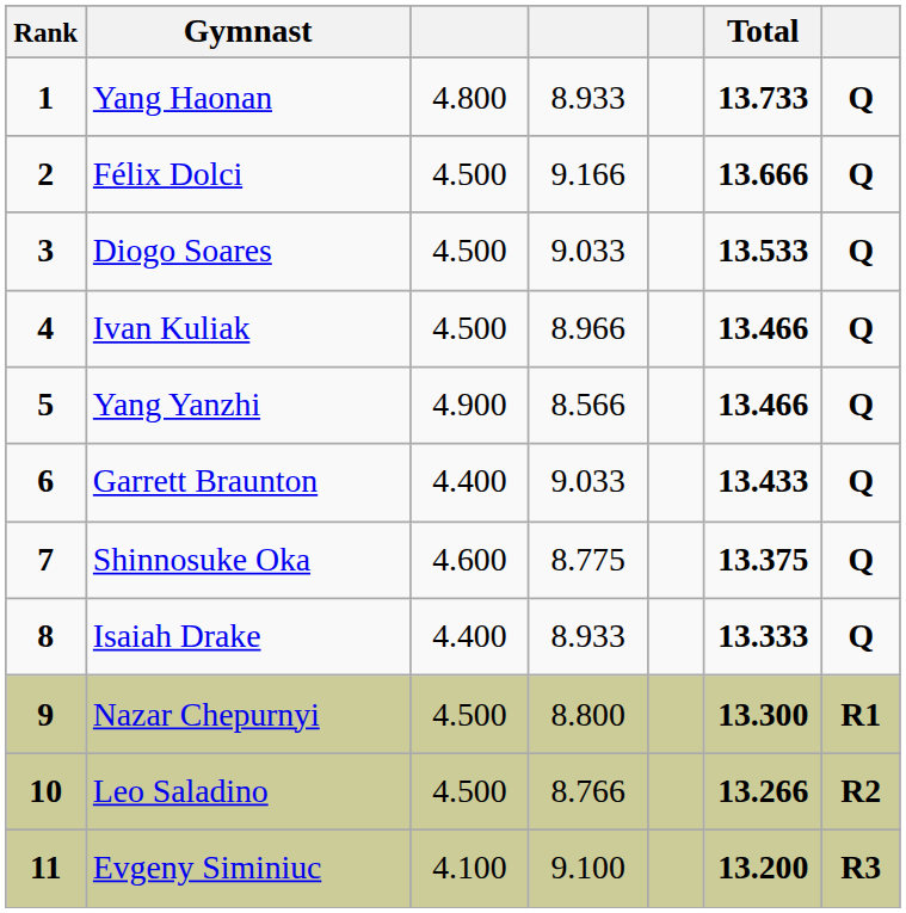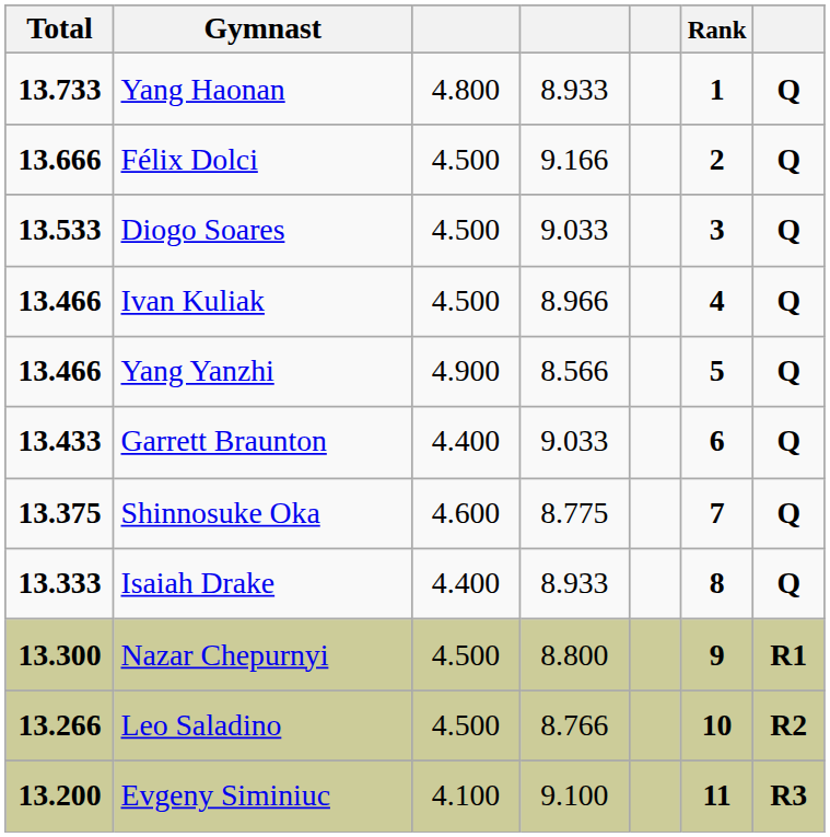 <table style="text-align:center;" class="wikitable sortable">
 <tr>
-<th scope="col" style="width:15px;"><small>Rank</small></th>
+<th scope="col" style="width:50px;">Total</th>
 <th scope="col" style="width:150px;">Gymnast</th>
 <th scope="col" style="width:50px;"><small></small></th>
 <th scope="col" style="width:50px;"><small></small></th>
 <th scope="col" style="width:20px;"><small></small></th>
-<th scope="col" style="width:50px;">Total</th>
+<th scope="col" style="width:15px;"><small>Rank</small></th>
 <th scope="col" style="width:30px;"><small></small></th>
 </tr>
 <tr>
-<td scope="row" style="text-align:center"><strong>1</strong></td>
+<td><strong>13.733</strong></td>
 <td style="height:30px; text-align:left;"> <a href='#'>Yang Haonan</a></td>
 <td>4.800</td>
 <td>8.933</td>
 <td></td>
-<td><strong>13.733</strong></td>
+<td scope="row" style="text-align:center"><strong>1</strong></td>
 <td><strong>Q</strong></td>
 </tr>
 <tr>
-<td scope="row" style="text-align:center"><strong>2</strong></td>
+<td><strong>13.666</strong></td>
 <td style="height:30px; text-align:left;"> <a href='#'>Félix Dolci</a></td>
 <td>4.500</td>
 <td>9.166</td>
 <td></td>
-<td><strong>13.666</strong></td>
+<td scope="row" style="text-align:center"><strong>2</strong></td>
 <td><strong>Q</strong></td>
 </tr>
 <tr>
-<td scope="row" style="text-align:center"><strong>3</strong></td>
+<td><strong>13.533</strong></td>
 <td style="height:30px; text-align:left;"> <a href='#'>Diogo Soares</a></td>
 <td>4.500</td>
 <td>9.033</td>
 <td></td>
-<td><strong>13.533</strong></td>
+<td scope="row" style="text-align:center"><strong>3</strong></td>
 <td><strong>Q</strong></td>
 </tr>
 <tr>
-<td scope="row" style="text-align:center"><strong>4</strong></td>
+<td><strong>13.466</strong></td>
 <td style="height:30px; text-align:left;"> <a href='#'>Ivan Kuliak</a></td>
 <td>4.500</td>
 <td>8.966</td>
 <td></td>
-<td><strong>13.466</strong></td>
+<td scope="row" style="text-align:center"><strong>4</strong></td>
 <td><strong>Q</strong></td>
 </tr>
 <tr>
-<td scope="row" style="text-align:center"><strong>5</strong></td>
+<td><strong>13.466</strong></td>
 <td style="height:30px; text-align:left;"> <a href='#'>Yang Yanzhi</a></td>
 <td>4.900</td>
 <td>8.566</td>
 <td></td>
-<td><strong>13.466</strong></td>
+<td scope="row" style="text-align:center"><strong>5</strong></td>
 <td><strong>Q</strong></td>
 </tr>
 <tr>
-<td scope="row" style="text-align:center"><strong>6</strong></td>
+<td><strong>13.433</strong></td>
 <td style="height:30px; text-align:left;"> <a href='#'>Garrett Braunton</a></td>
 <td>4.400</td>
 <td>9.033</td>
 <td></td>
-<td><strong>13.433</strong></td>
+<td scope="row" style="text-align:center"><strong>6</strong></td>
 <td><strong>Q</strong></td>
 </tr>
 <tr>
-<td scope="row" style="text-align:center"><strong>7</strong></td>
+<td><strong>13.375</strong></td>
 <td style="height:30px; text-align:left;"> <a href='#'>Shinnosuke Oka</a></td>
 <td>4.600</td>
 <td>8.775</td>
 <td></td>
-<td><strong>13.375</strong></td>
+<td scope="row" style="text-align:center"><strong>7</strong></td>
 <td><strong>Q</strong></td>
 </tr>
 <tr>
-<td scope="row" style="text-align:center"><strong>8</strong></td>
+<td><strong>13.333</strong></td>
 <td style="height:30px; text-align:left;"> <a href='#'>Isaiah Drake</a></td>
 <td>4.400</td>
 <td>8.933</td>
 <td></td>
-<td><strong>13.333</strong></td>
+<td scope="row" style="text-align:center"><strong>8</strong></td>
 <td><strong>Q</strong></td>
 </tr>
 <tr style="background:#cccc99;">
-<td scope="row" style="text-align:center"><strong>9</strong></td>
+<td><strong>13.300</strong></td>
 <td style="height:30px; text-align:left;"> <a href='#'>Nazar Chepurnyi</a></td>
 <td>4.500</td>
 <td>8.800</td>
 <td></td>
-<td><strong>13.300</strong></td>
+<td scope="row" style="text-align:center"><strong>9</strong></td>
 <td><strong>R1</strong></td>
 </tr>
 <tr style="background:#cccc99;">
-<td scope="row" style="text-align:center"><strong>10</strong></td>
+<td><strong>13.266</strong></td>
 <td style="height:30px; text-align:left;"> <a href='#'>Leo Saladino</a></td>
 <td>4.500</td>
 <td>8.766</td>
 <td></td>
-<td><strong>13.266</strong></td>
+<td scope="row" style="text-align:center"><strong>10</strong></td>
 <td><strong>R2</strong></td>
 </tr>
 <tr style="background:#cccc99;">
-<td scope="row" style="text-align:center"><strong>11</strong></td>
+<td><strong>13.200</strong></td>
 <td style="height:30px; text-align:left;"> <a href='#'>Evgeny Siminiuc</a></td>
 <td>4.100</td>
 <td>9.100</td>
 <td></td>
-<td><strong>13.200</strong></td>
+<td scope="row" style="text-align:center"><strong>11</strong></td>
 <td><strong>R3</strong></td>
 </tr>
 </table>
